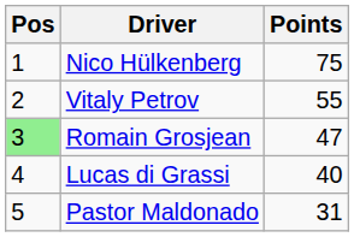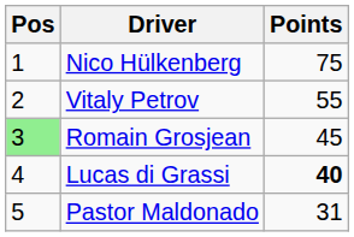 <table class="wikitable" style="font-size: 95%;">
 <tr>
 <th>Pos</th>
 <th>Driver</th>
 <th>Points</th>
 </tr>
 <tr>
 <td>1</td>
 <td> <a href='#'>Nico Hülkenberg</a></td>
 <td align="right">75</td>
 </tr>
 <tr>
 <td>2</td>
 <td> <a href='#'>Vitaly Petrov</a></td>
 <td align="right">55</td>
 </tr>
 <tr>
 <td style="background: lightgreen;">3</td>
 <td> <a href='#'>Romain Grosjean</a></td>
-<td align="right">47</td>
+<td align="right">45</td>
 </tr>
 <tr>
 <td>4</td>
 <td> <a href='#'>Lucas di Grassi</a></td>
-<td align="right">40</td>
+<td align="right"><strong>40</strong></td>
 </tr>
 <tr>
 <td>5</td>
 <td> <a href='#'>Pastor Maldonado</a></td>
 <td align="right">31</td>
 </tr>
 </table>
